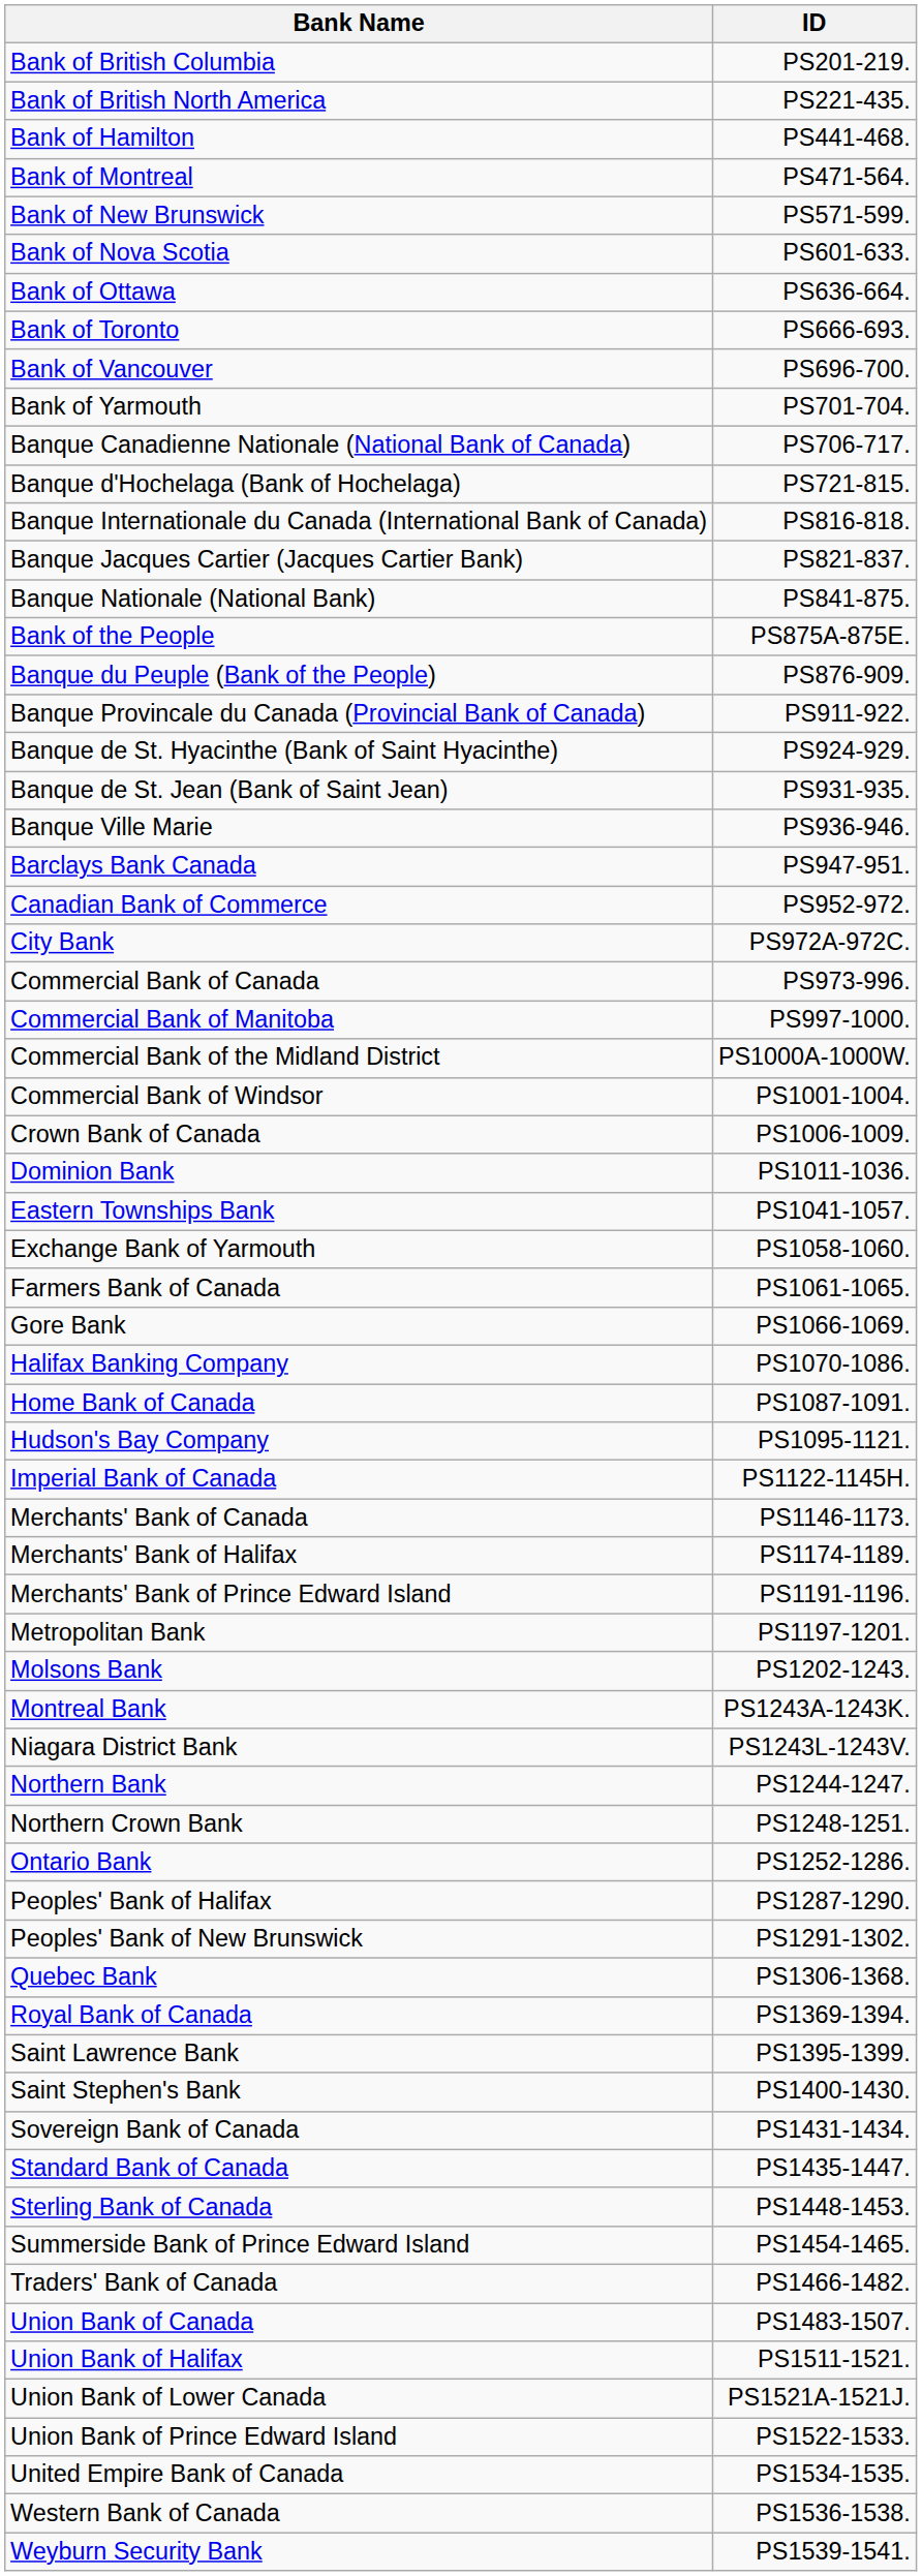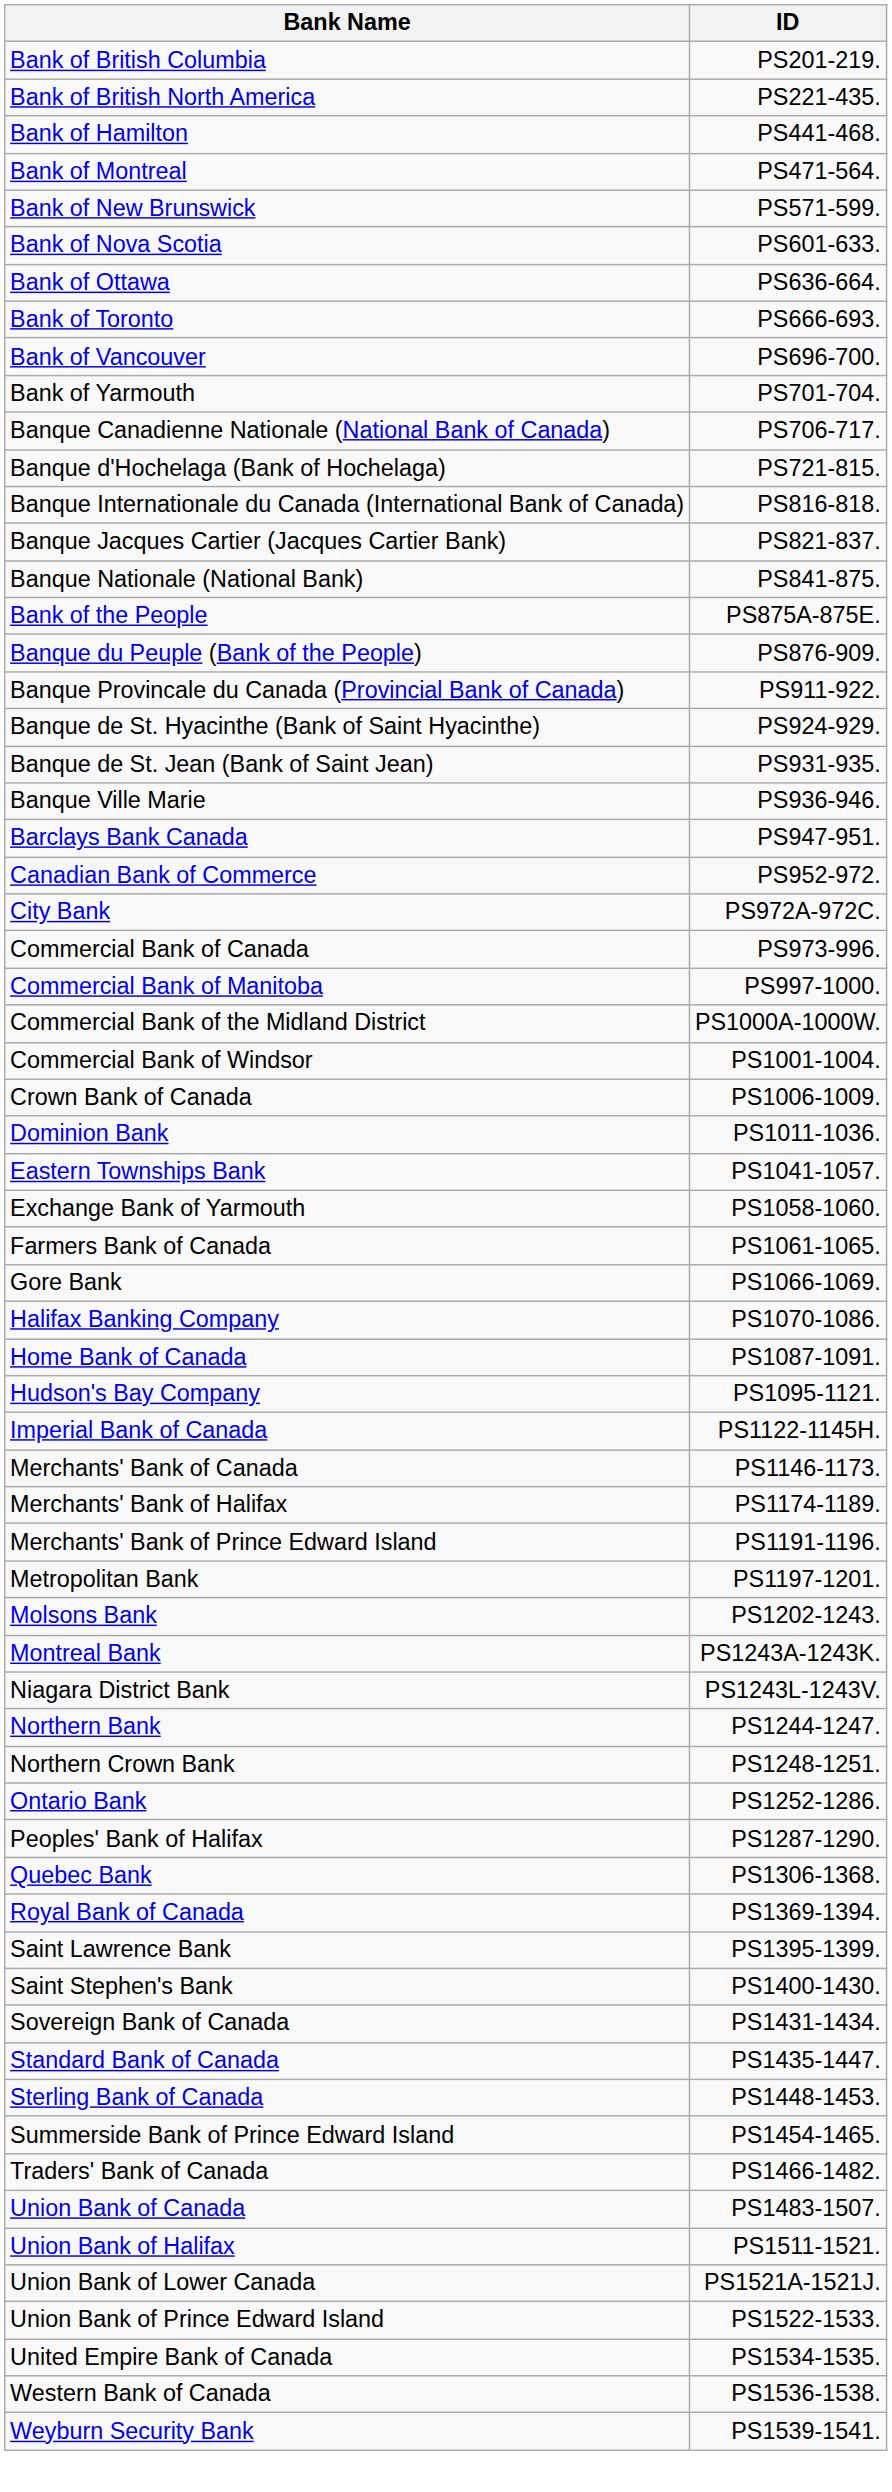 <table class="wikitable plainrowheaders" style="text-align:right">
 <tr>
 <th>Bank Name</th>
 <th>ID</th>
 </tr>
 <tr>
 <td style="text-align:left;"><a href='#'>Bank of British Columbia</a></td>
 <td>PS201-219.</td>
 </tr>
 <tr>
 <td style="text-align:left;"><a href='#'>Bank of British North America</a></td>
 <td>PS221-435.</td>
 </tr>
 <tr>
 <td style="text-align:left;"><a href='#'>Bank of Hamilton</a></td>
 <td>PS441-468.</td>
 </tr>
 <tr>
 <td style="text-align:left;"><a href='#'>Bank of Montreal</a></td>
 <td>PS471-564.</td>
 </tr>
 <tr>
 <td style="text-align:left;"><a href='#'>Bank of New Brunswick</a></td>
 <td>PS571-599.</td>
 </tr>
 <tr>
 <td style="text-align:left;"><a href='#'>Bank of Nova Scotia</a></td>
 <td>PS601-633.</td>
 </tr>
 <tr>
 <td style="text-align:left;"><a href='#'>Bank of Ottawa</a></td>
 <td>PS636-664.</td>
 </tr>
 <tr>
 <td style="text-align:left;"><a href='#'>Bank of Toronto</a></td>
 <td>PS666-693.</td>
 </tr>
 <tr>
 <td style="text-align:left;"><a href='#'>Bank of Vancouver</a></td>
 <td>PS696-700.</td>
 </tr>
 <tr>
 <td style="text-align:left;">Bank of Yarmouth</td>
 <td>PS701-704.</td>
 </tr>
 <tr>
 <td style="text-align:left;">Banque Canadienne Nationale (<a href='#'>National Bank of Canada</a>)</td>
 <td>PS706-717.</td>
 </tr>
 <tr>
 <td style="text-align:left;">Banque d'Hochelaga (Bank of Hochelaga)</td>
 <td>PS721-815.</td>
 </tr>
 <tr>
 <td style="text-align:left;">Banque Internationale du Canada (International Bank of Canada)</td>
 <td>PS816-818.</td>
 </tr>
 <tr>
 <td style="text-align:left;">Banque Jacques Cartier (Jacques Cartier Bank)</td>
 <td>PS821-837.</td>
 </tr>
 <tr>
 <td style="text-align:left;">Banque Nationale (National Bank)</td>
 <td>PS841-875.</td>
 </tr>
 <tr>
 <td style="text-align:left;"><a href='#'>Bank of the People</a></td>
 <td>PS875A-875E.</td>
 </tr>
 <tr>
 <td style="text-align:left;"><a href='#'>Banque du Peuple</a> (<a href='#'>Bank of the People</a>)</td>
 <td>PS876-909.</td>
 </tr>
 <tr>
 <td style="text-align:left;">Banque Provincale du Canada (<a href='#'>Provincial Bank of Canada</a>)</td>
 <td>PS911-922.</td>
 </tr>
 <tr>
 <td style="text-align:left;">Banque de St. Hyacinthe (Bank of Saint Hyacinthe)</td>
 <td>PS924-929.</td>
 </tr>
 <tr>
 <td style="text-align:left;">Banque de St. Jean (Bank of Saint Jean)</td>
 <td>PS931-935.</td>
 </tr>
 <tr>
 <td style="text-align:left;">Banque Ville Marie</td>
 <td>PS936-946.</td>
 </tr>
 <tr>
 <td style="text-align:left;"><a href='#'>Barclays Bank Canada</a></td>
 <td>PS947-951.</td>
 </tr>
 <tr>
 <td style="text-align:left;"><a href='#'>Canadian Bank of Commerce</a></td>
 <td>PS952-972.</td>
 </tr>
 <tr>
 <td style="text-align:left;"><a href='#'>City Bank</a></td>
 <td>PS972A-972C.</td>
 </tr>
 <tr>
 <td style="text-align:left;">Commercial Bank of Canada</td>
 <td>PS973-996.</td>
 </tr>
 <tr>
 <td style="text-align:left;"><a href='#'>Commercial Bank of Manitoba</a></td>
 <td>PS997-1000.</td>
 </tr>
 <tr>
 <td style="text-align:left;">Commercial Bank of the Midland District</td>
 <td>PS1000A-1000W.</td>
 </tr>
 <tr>
 <td style="text-align:left;">Commercial Bank of Windsor</td>
 <td>PS1001-1004.</td>
 </tr>
 <tr>
 <td style="text-align:left;">Crown Bank of Canada</td>
 <td>PS1006-1009.</td>
 </tr>
 <tr>
 <td style="text-align:left;"><a href='#'>Dominion Bank</a></td>
 <td>PS1011-1036.</td>
 </tr>
 <tr>
 <td style="text-align:left;"><a href='#'>Eastern Townships Bank</a></td>
 <td>PS1041-1057.</td>
 </tr>
 <tr>
 <td style="text-align:left;">Exchange Bank of Yarmouth</td>
 <td>PS1058-1060.</td>
 </tr>
 <tr>
 <td style="text-align:left;">Farmers Bank of Canada</td>
 <td>PS1061-1065.</td>
 </tr>
 <tr>
 <td style="text-align:left;">Gore Bank</td>
 <td>PS1066-1069.</td>
 </tr>
 <tr>
 <td style="text-align:left;"><a href='#'>Halifax Banking Company</a></td>
 <td>PS1070-1086.</td>
 </tr>
 <tr>
 <td style="text-align:left;"><a href='#'>Home Bank of Canada</a></td>
 <td>PS1087-1091.</td>
 </tr>
 <tr>
 <td style="text-align:left;"><a href='#'>Hudson's Bay Company</a></td>
 <td>PS1095-1121.</td>
 </tr>
 <tr>
 <td style="text-align:left;"><a href='#'>Imperial Bank of Canada</a></td>
 <td>PS1122-1145H.</td>
 </tr>
 <tr>
 <td style="text-align:left;">Merchants' Bank of Canada</td>
 <td>PS1146-1173.</td>
 </tr>
 <tr>
 <td style="text-align:left;">Merchants' Bank of Halifax</td>
 <td>PS1174-1189.</td>
 </tr>
 <tr>
 <td style="text-align:left;">Merchants' Bank of Prince Edward Island</td>
 <td>PS1191-1196.</td>
 </tr>
 <tr>
 <td style="text-align:left;">Metropolitan Bank</td>
 <td>PS1197-1201.</td>
 </tr>
 <tr>
 <td style="text-align:left;"><a href='#'>Molsons Bank</a></td>
 <td>PS1202-1243.</td>
 </tr>
 <tr>
 <td style="text-align:left;"><a href='#'>Montreal Bank</a></td>
 <td>PS1243A-1243K.</td>
 </tr>
 <tr>
 <td style="text-align:left;">Niagara District Bank</td>
 <td>PS1243L-1243V.</td>
 </tr>
 <tr>
 <td style="text-align:left;"><a href='#'>Northern Bank</a></td>
 <td>PS1244-1247.</td>
 </tr>
 <tr>
 <td style="text-align:left;">Northern Crown Bank</td>
 <td>PS1248-1251.</td>
 </tr>
 <tr>
 <td style="text-align:left;"><a href='#'>Ontario Bank</a></td>
 <td>PS1252-1286.</td>
 </tr>
 <tr>
 <td style="text-align:left;">Peoples' Bank of Halifax</td>
 <td>PS1287-1290.</td>
 </tr>
 <tr>
-<td style="text-align:left;">Peoples' Bank of New Brunswick</td>
-<td>PS1291-1302.</td>
-</tr>
-<tr>
 <td style="text-align:left;"><a href='#'>Quebec Bank</a></td>
 <td>PS1306-1368.</td>
 </tr>
 <tr>
 <td style="text-align:left;"><a href='#'>Royal Bank of Canada</a></td>
 <td>PS1369-1394.</td>
 </tr>
 <tr>
 <td style="text-align:left;">Saint Lawrence Bank</td>
 <td>PS1395-1399.</td>
 </tr>
 <tr>
 <td style="text-align:left;">Saint Stephen's Bank</td>
 <td>PS1400-1430.</td>
 </tr>
 <tr>
 <td style="text-align:left;">Sovereign Bank of Canada</td>
 <td>PS1431-1434.</td>
 </tr>
 <tr>
 <td style="text-align:left;"><a href='#'>Standard Bank of Canada</a></td>
 <td>PS1435-1447.</td>
 </tr>
 <tr>
 <td style="text-align:left;"><a href='#'>Sterling Bank of Canada</a></td>
 <td>PS1448-1453.</td>
 </tr>
 <tr>
 <td style="text-align:left;">Summerside Bank of Prince Edward Island</td>
 <td>PS1454-1465.</td>
 </tr>
 <tr>
 <td style="text-align:left;">Traders' Bank of Canada</td>
 <td>PS1466-1482.</td>
 </tr>
 <tr>
 <td style="text-align:left;"><a href='#'>Union Bank of Canada</a></td>
 <td>PS1483-1507.</td>
 </tr>
 <tr>
 <td style="text-align:left;"><a href='#'>Union Bank of Halifax</a></td>
 <td>PS1511-1521.</td>
 </tr>
 <tr>
 <td style="text-align:left;">Union Bank of Lower Canada</td>
 <td>PS1521A-1521J.</td>
 </tr>
 <tr>
 <td style="text-align:left;">Union Bank of Prince Edward Island</td>
 <td>PS1522-1533.</td>
 </tr>
 <tr>
 <td style="text-align:left;">United Empire Bank of Canada</td>
 <td>PS1534-1535.</td>
 </tr>
 <tr>
 <td style="text-align:left;">Western Bank of Canada</td>
 <td>PS1536-1538.</td>
 </tr>
 <tr>
 <td style="text-align:left;"><a href='#'>Weyburn Security Bank</a></td>
 <td>PS1539-1541.</td>
 </tr>
 </table>
